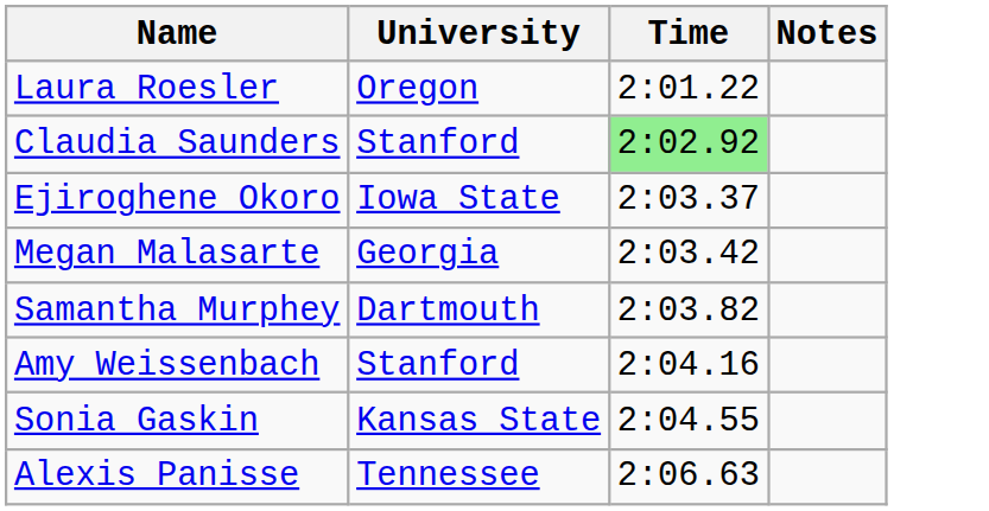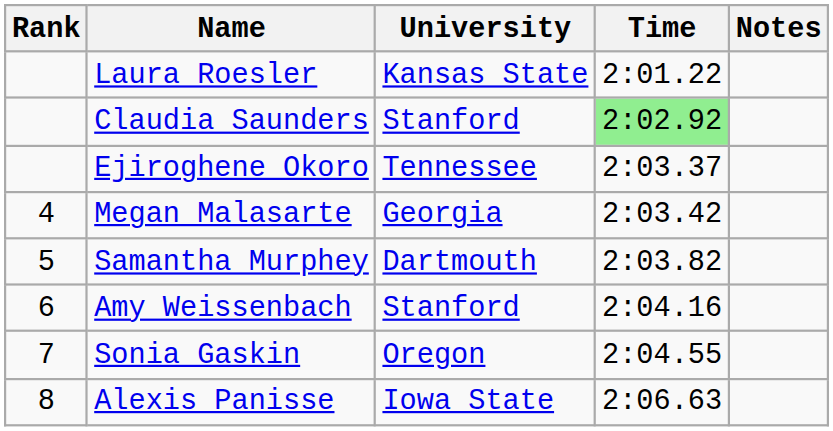 <table class="wikitable sortable" style="text-align:center">
 <tr>
+<th>Rank</th>
 <th>Name</th>
 <th>University</th>
 <th>Time</th>
 <th>Notes</th>
 </tr>
 <tr>
+<td></td>
 <td align=left><a href='#'>Laura Roesler</a></td>
-<td align=left><a href='#'>Oregon</a></td>
+<td align=left><a href='#'>Kansas State</a></td>
 <td>2:01.22</td>
 <td></td>
 </tr>
 <tr>
+<td></td>
 <td align=left><a href='#'>Claudia Saunders</a></td>
 <td align="left"><a href='#'>Stanford</a></td>
 <td style="background: lightgreen;">2:02.92</td>
 <td></td>
 </tr>
 <tr>
+<td></td>
 <td align=left><a href='#'>Ejiroghene Okoro</a> </td>
-<td align="left"><a href='#'>Iowa State</a></td>
+<td align=left><a href='#'>Tennessee</a></td>
 <td>2:03.37</td>
 <td></td>
 </tr>
 <tr>
+<td>4</td>
 <td align=left><a href='#'>Megan Malasarte</a></td>
 <td align="left"><a href='#'>Georgia</a></td>
 <td>2:03.42</td>
 <td></td>
 </tr>
 <tr>
+<td>5</td>
 <td align=left><a href='#'>Samantha Murphey</a></td>
 <td align="left"><a href='#'>Dartmouth</a></td>
 <td>2:03.82</td>
 <td></td>
 </tr>
 <tr>
+<td>6</td>
 <td align=left><a href='#'>Amy Weissenbach</a></td>
 <td align="left"><a href='#'>Stanford</a></td>
 <td>2:04.16</td>
 <td></td>
 </tr>
 <tr>
+<td>7</td>
 <td align=left><a href='#'>Sonia Gaskin</a></td>
-<td align=left><a href='#'>Kansas State</a></td>
+<td align=left><a href='#'>Oregon</a></td>
 <td>2:04.55</td>
 <td></td>
 </tr>
 <tr>
+<td>8</td>
 <td align=left><a href='#'>Alexis Panisse</a></td>
-<td align=left><a href='#'>Tennessee</a></td>
+<td align="left"><a href='#'>Iowa State</a></td>
 <td>2:06.63</td>
 <td></td>
 </tr>
 </table>
